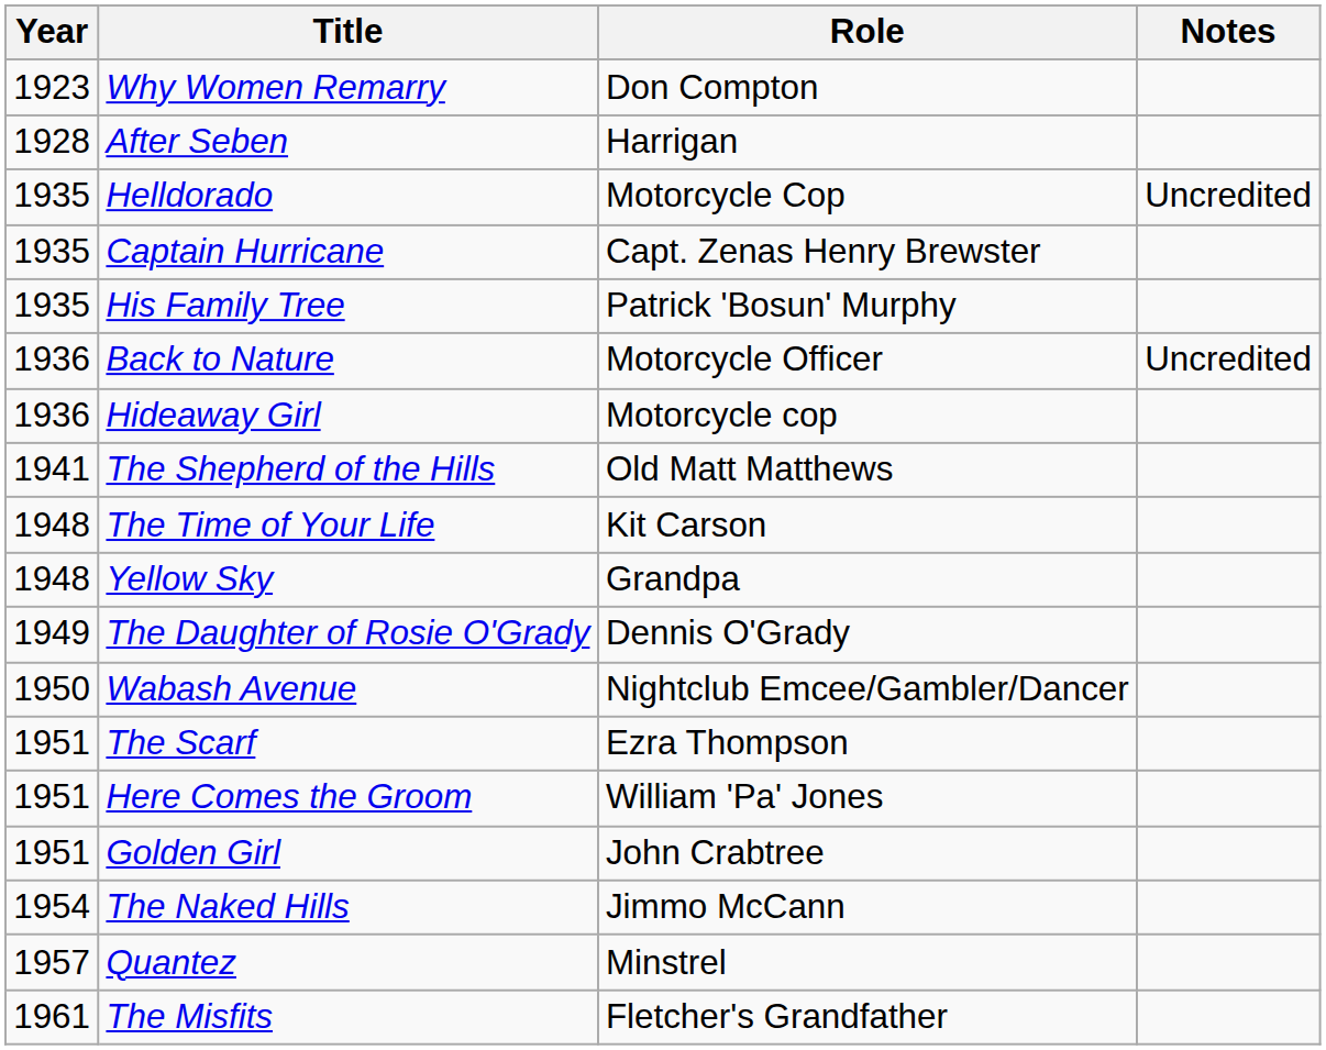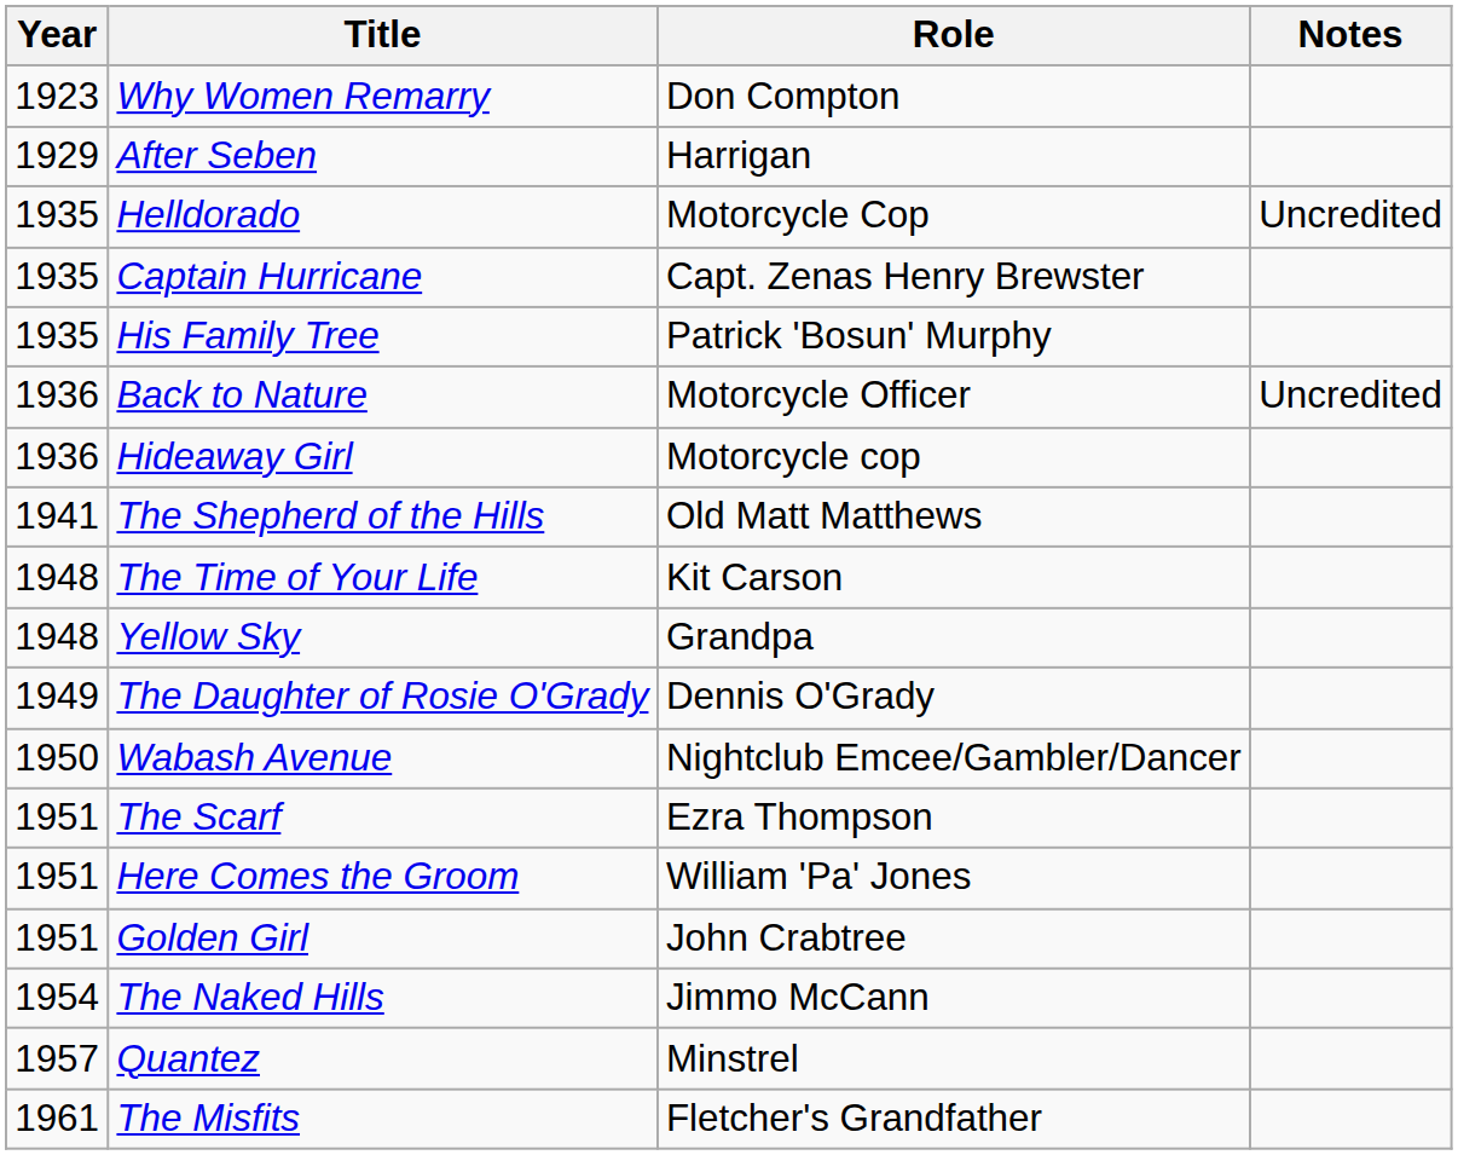 <table class="wikitable">
 <tr>
 <th>Year</th>
 <th>Title</th>
 <th>Role</th>
 <th>Notes</th>
 </tr>
 <tr>
 <td>1923</td>
 <td><em><a href='#'>Why Women Remarry</a></em></td>
 <td>Don Compton</td>
 <td></td>
 </tr>
 <tr>
-<td>1928</td>
+<td>1929</td>
 <td><em><a href='#'>After Seben</a></em></td>
 <td>Harrigan</td>
 <td></td>
 </tr>
 <tr>
 <td>1935</td>
 <td><em><a href='#'>Helldorado</a></em></td>
 <td>Motorcycle Cop</td>
 <td>Uncredited</td>
 </tr>
 <tr>
 <td>1935</td>
 <td><em><a href='#'>Captain Hurricane</a></em></td>
 <td>Capt. Zenas Henry Brewster</td>
 <td></td>
 </tr>
 <tr>
 <td>1935</td>
 <td><em><a href='#'>His Family Tree</a></em></td>
 <td>Patrick 'Bosun' Murphy</td>
 <td></td>
 </tr>
 <tr>
 <td>1936</td>
 <td><em><a href='#'>Back to Nature</a></em></td>
 <td>Motorcycle Officer</td>
 <td>Uncredited</td>
 </tr>
 <tr>
 <td>1936</td>
 <td><em><a href='#'>Hideaway Girl</a></em></td>
 <td>Motorcycle cop</td>
 <td></td>
 </tr>
 <tr>
 <td>1941</td>
 <td><em><a href='#'>The Shepherd of the Hills</a></em></td>
 <td>Old Matt Matthews</td>
 <td></td>
 </tr>
 <tr>
 <td>1948</td>
 <td><em><a href='#'>The Time of Your Life</a></em></td>
 <td>Kit Carson</td>
 <td></td>
 </tr>
 <tr>
 <td>1948</td>
 <td><em><a href='#'>Yellow Sky</a></em></td>
 <td>Grandpa</td>
 <td></td>
 </tr>
 <tr>
 <td>1949</td>
 <td><em><a href='#'>The Daughter of Rosie O'Grady</a></em></td>
 <td>Dennis O'Grady</td>
 <td></td>
 </tr>
 <tr>
 <td>1950</td>
 <td><em><a href='#'>Wabash Avenue</a></em></td>
 <td>Nightclub Emcee/Gambler/Dancer</td>
 <td></td>
 </tr>
 <tr>
 <td>1951</td>
 <td><em><a href='#'>The Scarf</a></em></td>
 <td>Ezra Thompson</td>
 <td></td>
 </tr>
 <tr>
 <td>1951</td>
 <td><em><a href='#'>Here Comes the Groom</a></em></td>
 <td>William 'Pa' Jones</td>
 <td></td>
 </tr>
 <tr>
 <td>1951</td>
 <td><em><a href='#'>Golden Girl</a></em></td>
 <td>John Crabtree</td>
 <td></td>
 </tr>
 <tr>
 <td>1954</td>
 <td><em><a href='#'>The Naked Hills</a></em></td>
 <td>Jimmo McCann</td>
 <td></td>
 </tr>
 <tr>
 <td>1957</td>
 <td><em><a href='#'>Quantez</a></em></td>
 <td>Minstrel</td>
 <td></td>
 </tr>
 <tr>
 <td>1961</td>
 <td><em><a href='#'>The Misfits</a></em></td>
 <td>Fletcher's Grandfather</td>
 <td></td>
 </tr>
 </table>
